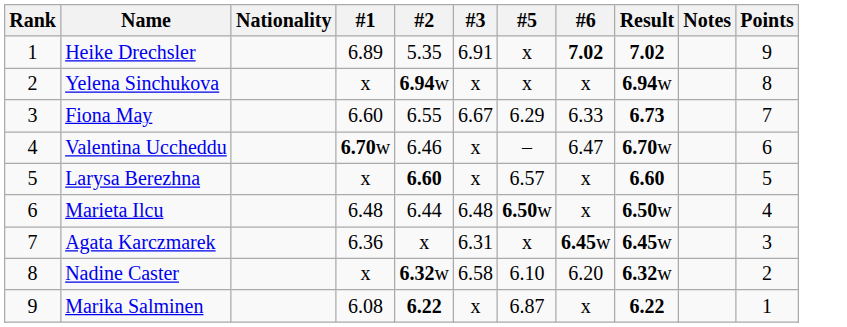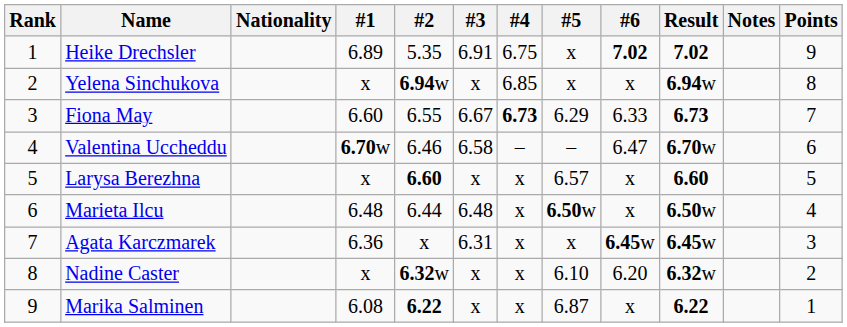 <table class="wikitable sortable" style="text-align:center">
 <tr>
 <th>Rank</th>
 <th>Name</th>
 <th>Nationality</th>
 <th>#1</th>
 <th>#2</th>
 <th>#3</th>
+<th>#4</th>
 <th>#5</th>
 <th>#6</th>
 <th>Result</th>
 <th>Notes</th>
 <th>Points</th>
 </tr>
 <tr>
 <td>1</td>
 <td align=left><a href='#'>Heike Drechsler</a></td>
 <td align=left></td>
 <td>6.89</td>
 <td>5.35</td>
 <td>6.91</td>
+<td>6.75</td>
 <td>x</td>
 <td><strong>7.02</strong></td>
 <td><strong>7.02</strong></td>
 <td></td>
 <td>9</td>
 </tr>
 <tr>
 <td>2</td>
 <td align=left><a href='#'>Yelena Sinchukova</a></td>
 <td align=left></td>
 <td>x</td>
 <td><strong>6.94</strong>w</td>
 <td>x</td>
+<td>6.85</td>
 <td>x</td>
 <td>x</td>
 <td><strong>6.94</strong>w</td>
 <td></td>
 <td>8</td>
 </tr>
 <tr>
 <td>3</td>
 <td align=left><a href='#'>Fiona May</a></td>
 <td align=left></td>
 <td>6.60</td>
 <td>6.55</td>
 <td>6.67</td>
+<td><strong>6.73</strong></td>
 <td>6.29</td>
 <td>6.33</td>
 <td><strong>6.73</strong></td>
 <td></td>
 <td>7</td>
 </tr>
 <tr>
 <td>4</td>
 <td align=left><a href='#'>Valentina Uccheddu</a></td>
 <td align=left></td>
 <td><strong>6.70</strong>w</td>
 <td>6.46</td>
-<td>x</td>
+<td>6.58</td>
+<td>–</td>
 <td>–</td>
 <td>6.47</td>
 <td><strong>6.70</strong>w</td>
 <td></td>
 <td>6</td>
 </tr>
 <tr>
 <td>5</td>
 <td align=left><a href='#'>Larysa Berezhna</a></td>
 <td align=left></td>
 <td>x</td>
 <td><strong>6.60</strong></td>
+<td>x</td>
 <td>x</td>
 <td>6.57</td>
 <td>x</td>
 <td><strong>6.60</strong></td>
 <td></td>
 <td>5</td>
 </tr>
 <tr>
 <td>6</td>
 <td align=left><a href='#'>Marieta Ilcu</a></td>
 <td align=left></td>
 <td>6.48</td>
 <td>6.44</td>
 <td>6.48</td>
+<td>x</td>
 <td><strong>6.50</strong>w</td>
 <td>x</td>
 <td><strong>6.50</strong>w</td>
 <td></td>
 <td>4</td>
 </tr>
 <tr>
 <td>7</td>
 <td align=left><a href='#'>Agata Karczmarek</a></td>
 <td align=left></td>
 <td>6.36</td>
 <td>x</td>
 <td>6.31</td>
 <td>x</td>
+<td>x</td>
 <td><strong>6.45</strong>w</td>
 <td><strong>6.45</strong>w</td>
 <td></td>
 <td>3</td>
 </tr>
 <tr>
 <td>8</td>
 <td align=left><a href='#'>Nadine Caster</a></td>
 <td align=left></td>
 <td>x</td>
 <td><strong>6.32</strong>w</td>
-<td>6.58</td>
+<td>x</td>
+<td>x</td>
 <td>6.10</td>
 <td>6.20</td>
 <td><strong>6.32</strong>w</td>
 <td></td>
 <td>2</td>
 </tr>
 <tr>
 <td>9</td>
 <td align=left><a href='#'>Marika Salminen</a></td>
 <td align=left></td>
 <td>6.08</td>
 <td><strong>6.22</strong></td>
 <td>x</td>
+<td>x</td>
 <td>6.87</td>
 <td>x</td>
 <td><strong>6.22</strong></td>
 <td></td>
 <td>1</td>
 </tr>
 </table>
